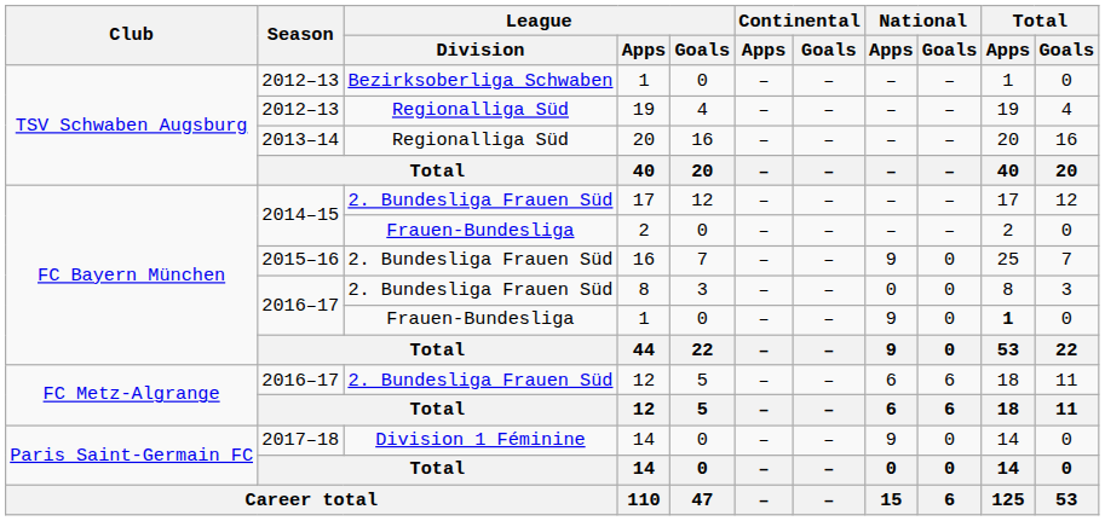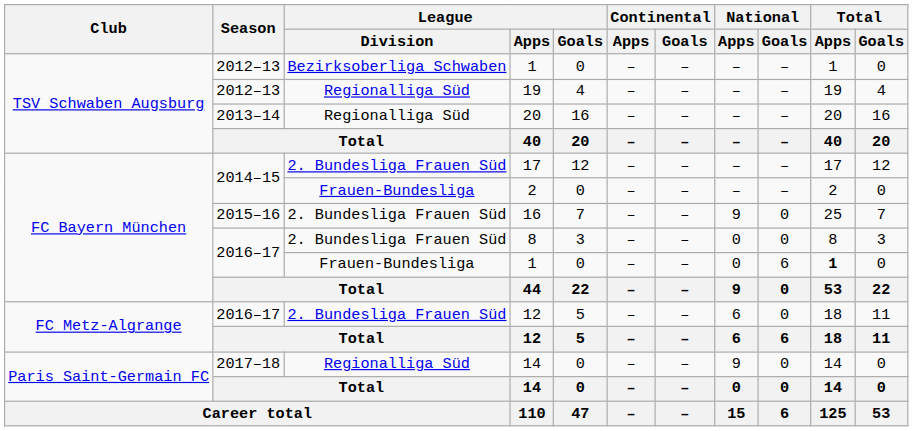 <table class="wikitable" style="text-align: center;">
 <tr>
 <th rowspan="2">Club</th>
 <th rowspan="2">Season</th>
 <th colspan="3">League</th>
 <th colspan="2">Continental</th>
 <th colspan="2">National</th>
 <th colspan="2">Total</th>
 </tr>
 <tr>
 <th>Division</th>
 <th>Apps</th>
 <th>Goals</th>
 <th>Apps</th>
 <th>Goals</th>
 <th>Apps</th>
 <th>Goals</th>
 <th>Apps</th>
 <th>Goals</th>
 </tr>
 <tr>
 <td rowspan=4><a href='#'>TSV Schwaben Augsburg</a></td>
 <td>2012–13</td>
 <td><a href='#'>Bezirksoberliga Schwaben</a></td>
 <td>1</td>
 <td>0</td>
 <td>–</td>
 <td>–</td>
 <td>–</td>
 <td>–</td>
 <td>1</td>
 <td>0</td>
 </tr>
 <tr>
 <td>2012–13</td>
 <td><a href='#'>Regionalliga Süd</a></td>
 <td>19</td>
 <td>4</td>
 <td>–</td>
 <td>–</td>
 <td>–</td>
 <td>–</td>
 <td>19</td>
 <td>4</td>
 </tr>
 <tr>
 <td>2013–14</td>
 <td>Regionalliga Süd</td>
 <td>20</td>
 <td>16</td>
 <td>–</td>
 <td>–</td>
 <td>–</td>
 <td>–</td>
 <td>20</td>
 <td>16</td>
 </tr>
 <tr>
 <th colspan="2">Total</th>
 <th>40</th>
 <th>20</th>
 <th>–</th>
 <th>–</th>
 <th>–</th>
 <th>–</th>
 <th>40</th>
 <th>20</th>
 </tr>
 <tr>
 <td rowspan=6><a href='#'>FC Bayern München</a></td>
 <td rowspan=2>2014–15</td>
 <td><a href='#'>2. Bundesliga Frauen Süd</a></td>
 <td>17</td>
 <td>12</td>
 <td>–</td>
 <td>–</td>
 <td>–</td>
 <td>–</td>
 <td>17</td>
 <td>12</td>
 </tr>
 <tr>
 <td><a href='#'>Frauen-Bundesliga</a></td>
 <td>2</td>
 <td>0</td>
 <td>–</td>
 <td>–</td>
 <td>–</td>
 <td>–</td>
 <td>2</td>
 <td>0</td>
 </tr>
 <tr>
 <td>2015–16</td>
 <td>2. Bundesliga Frauen Süd</td>
 <td>16</td>
 <td>7</td>
 <td>–</td>
 <td>–</td>
 <td>9</td>
 <td>0</td>
 <td>25</td>
 <td>7</td>
 </tr>
 <tr>
 <td rowspan=2>2016–17</td>
 <td>2. Bundesliga Frauen Süd</td>
 <td>8</td>
 <td>3</td>
 <td>–</td>
 <td>–</td>
 <td>0</td>
 <td>0</td>
 <td>8</td>
 <td>3</td>
 </tr>
 <tr>
 <td>Frauen-Bundesliga</td>
 <td>1</td>
 <td>0</td>
 <td>–</td>
 <td>–</td>
-<td>9</td>
 <td>0</td>
+<td>6</td>
 <td><strong>1</strong></td>
 <td>0</td>
 </tr>
 <tr>
 <th colspan="2">Total</th>
 <th>44</th>
 <th>22</th>
 <th>–</th>
 <th>–</th>
 <th>9</th>
 <th>0</th>
 <th>53</th>
 <th>22</th>
 </tr>
 <tr>
 <td rowspan=2><a href='#'>FC Metz-Algrange</a></td>
 <td>2016–17</td>
 <td><a href='#'>2. Bundesliga Frauen Süd</a></td>
 <td>12</td>
 <td>5</td>
 <td>–</td>
 <td>–</td>
 <td>6</td>
-<td>6</td>
+<td>0</td>
 <td>18</td>
 <td>11</td>
 </tr>
 <tr>
 <th colspan="2">Total</th>
 <th>12</th>
 <th>5</th>
 <th>–</th>
 <th>–</th>
 <th>6</th>
 <th>6</th>
 <th>18</th>
 <th>11</th>
 </tr>
 <tr>
 <td rowspan=2><a href='#'>Paris Saint-Germain FC</a></td>
 <td>2017–18</td>
-<td><a href='#'>Division 1 Féminine</a></td>
+<td><a href='#'>Regionalliga Süd</a></td>
 <td>14</td>
 <td>0</td>
 <td>–</td>
 <td>–</td>
 <td>9</td>
 <td>0</td>
 <td>14</td>
 <td>0</td>
 </tr>
 <tr>
 <th colspan="2">Total</th>
 <th>14</th>
 <th>0</th>
 <th>–</th>
 <th>–</th>
 <th>0</th>
 <th>0</th>
 <th>14</th>
 <th>0</th>
 </tr>
 <tr>
 <th colspan="3">Career total</th>
 <th>110</th>
 <th>47</th>
 <th>–</th>
 <th>–</th>
 <th>15</th>
 <th>6</th>
 <th>125</th>
 <th>53</th>
 </tr>
 </table>
